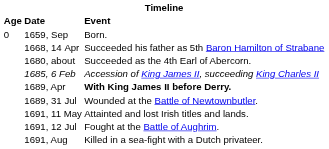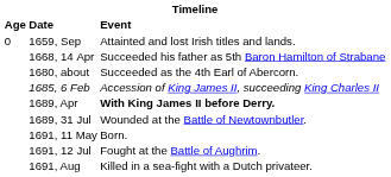 <table>
 <tr>
 <th colspan=3>Timeline</th>
 </tr>
 <tr>
 <th align="left">Age</th>
 <th align="left">Date</th>
 <th align="left">Event</th>
 </tr>
 <tr>
 <td>0</td>
 <td>1659, Sep</td>
-<td>Born.</td>
+<td>Attainted and lost Irish titles and lands.</td>
 </tr>
 <tr>
 <td></td>
 <td>1668, 14 Apr</td>
 <td>Succeeded his father as 5th <a href='#'>Baron Hamilton of Strabane</a></td>
 </tr>
 <tr>
 <td></td>
 <td>1680, about</td>
 <td>Succeeded as the 4th Earl of Abercorn.</td>
 </tr>
 <tr>
 <td></td>
 <td><em>1685, 6 Feb</em></td>
 <td><em>Accession of <a href='#'>King James II</a>, succeeding <a href='#'>King Charles II</a></em></td>
 </tr>
 <tr>
 <td></td>
 <td>1689, Apr</td>
 <td><strong>With King James II before Derry.</strong></td>
 </tr>
 <tr>
 <td></td>
 <td>1689, 31 Jul</td>
 <td>Wounded at the <a href='#'>Battle of Newtownbutler</a>.</td>
 </tr>
 <tr>
 <td></td>
 <td>1691, 11 May</td>
-<td>Attainted and lost Irish titles and lands.</td>
+<td>Born.</td>
 </tr>
 <tr>
 <td></td>
 <td>1691, 12 Jul</td>
 <td>Fought at the <a href='#'>Battle of Aughrim</a>.</td>
 </tr>
 <tr>
 <td></td>
 <td>1691, Aug</td>
 <td>Killed in a sea-fight with a Dutch privateer.</td>
 </tr>
 </table>
